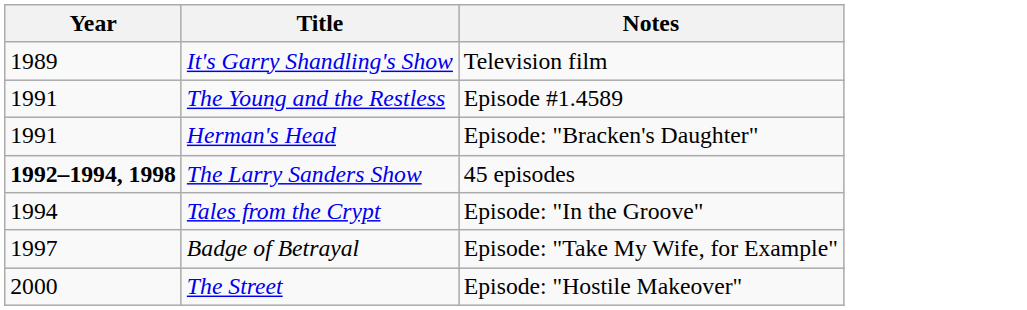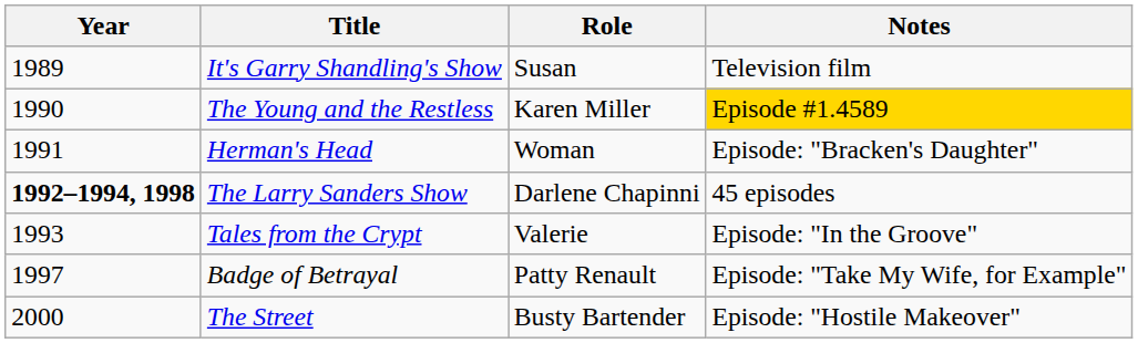 <table class="wikitable sortable">
 <tr>
 <th>Year</th>
 <th>Title</th>
+<th>Role</th>
 <th>Notes</th>
 </tr>
 <tr>
 <td>1989</td>
 <td><em><a href='#'>It's Garry Shandling's Show</a></em></td>
+<td>Susan</td>
 <td>Television film</td>
 </tr>
 <tr>
-<td>1991</td>
+<td>1990</td>
 <td><em><a href='#'>The Young and the Restless</a></em></td>
-<td>Episode #1.4589</td>
+<td>Karen Miller</td>
+<td style="background: gold;">Episode #1.4589</td>
 </tr>
 <tr>
 <td>1991</td>
 <td><em><a href='#'>Herman's Head</a></em></td>
+<td>Woman</td>
 <td>Episode: "Bracken's Daughter"</td>
 </tr>
 <tr>
 <td><strong>1992–1994, 1998</strong></td>
 <td><em><a href='#'>The Larry Sanders Show</a></em></td>
+<td>Darlene Chapinni</td>
 <td>45 episodes</td>
 </tr>
 <tr>
-<td>1994</td>
+<td>1993</td>
 <td><a href='#'><em>Tales from the Crypt</em></a></td>
+<td>Valerie</td>
 <td>Episode: "In the Groove"</td>
 </tr>
 <tr>
 <td>1997</td>
 <td><em>Badge of Betrayal</em></td>
+<td>Patty Renault</td>
 <td>Episode: "Take My Wife, for Example"</td>
 </tr>
 <tr>
 <td>2000</td>
 <td><a href='#'><em>The Street</em></a></td>
+<td>Busty Bartender</td>
 <td>Episode: "Hostile Makeover"</td>
 </tr>
 </table>
